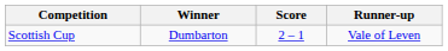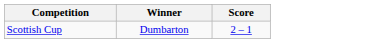 <table class="wikitable" style="text-align: center;">
 <tr>
 <th width=160>Competition</th>
 <th width=135>Winner</th>
 <th width=80>Score</th>
-<th width=135>Runner-up</th>
 </tr>
 <tr>
 <td align=left><a href='#'>Scottish Cup</a></td>
 <td><a href='#'>Dumbarton</a></td>
 <td><a href='#'>2 – 1</a></td>
-<td><a href='#'>Vale of Leven</a></td>
 </tr>
 </table>
